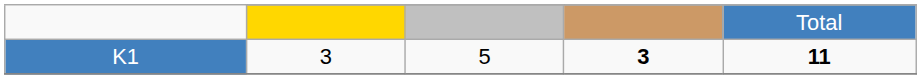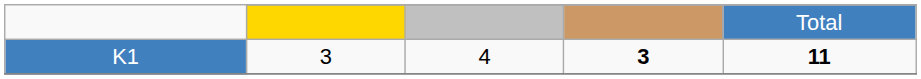 <table class="wikitable"  style="font-size:95%; text-align:center; border:gray solid 1px; width:40%;">
 <tr>
 <td rowspan="2" style="width:3%;"></td>
 </tr>
 <tr>
 <td style="width:2%;" bgcolor=gold></td>
 <td style="width:2%;" bgcolor=silver></td>
 <td style="width:2%;" bgcolor=cc9966></td>
 <td style="width:2%; background-color:#4180be; color:white;">Total</td>
 </tr>
 <tr>
 <td style="background-color:#4180be; color:white;">K1</td>
 <td>3</td>
-<td>5</td>
+<td>4</td>
 <td><strong>3</strong></td>
 <td><strong>11</strong></td>
 </tr>
 <tr>
 </tr>
 </table>
